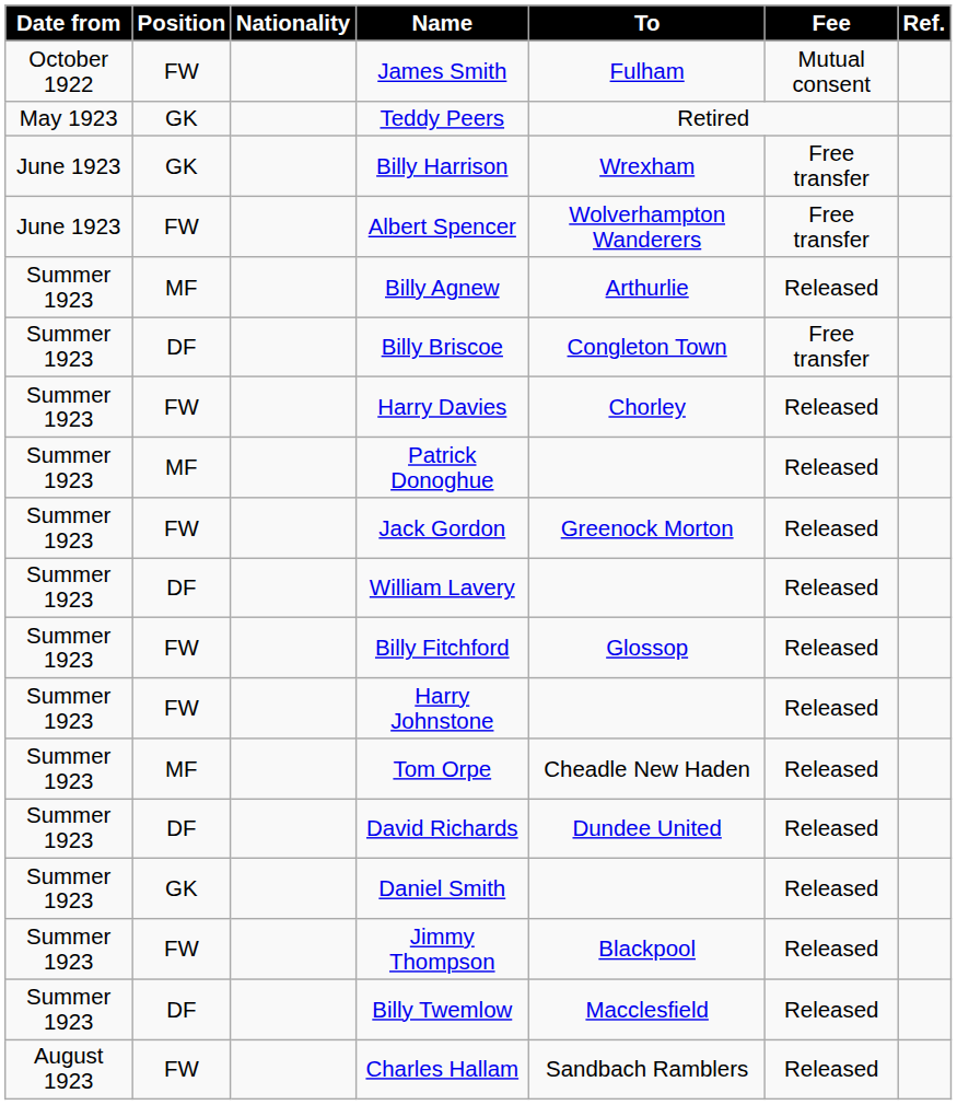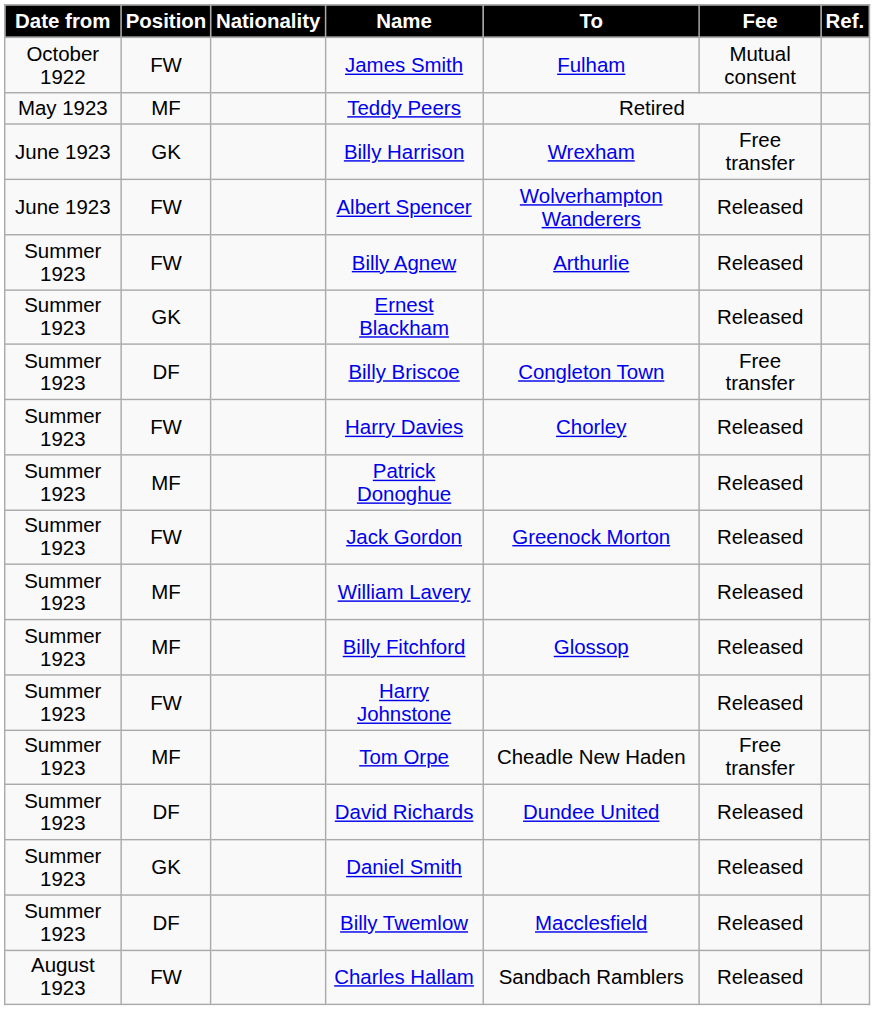 <table class="wikitable" style="text-align:center; font-size:90%; ">
 <tr>
 <th style="background:#000000; color:white; width:100px;">Date from</th>
 <th style="background:#000000; color:white; width:50px;">Position</th>
 <th style="background:#000000; color:white; width:50px;">Nationality</th>
 <th style="background:#000000; color:white; width:150px;">Name</th>
 <th style="background:#000000; color:white; width:200px;">To</th>
 <th style="background:#000000; color:white; width:100px;">Fee</th>
 <th style="background:#000000; color:white; width:25px;">Ref.</th>
 </tr>
 <tr>
 <td>October 1922</td>
 <td>FW</td>
 <td></td>
 <td><a href='#'>James Smith</a></td>
 <td><a href='#'>Fulham</a></td>
 <td>Mutual consent</td>
 <td></td>
 </tr>
 <tr>
 <td>May 1923</td>
-<td>GK</td>
+<td>MF</td>
 <td></td>
 <td><a href='#'>Teddy Peers</a></td>
 <td colspan="2">Retired</td>
 <td></td>
 </tr>
 <tr>
 <td>June 1923</td>
 <td>GK</td>
 <td></td>
 <td><a href='#'>Billy Harrison</a></td>
 <td><a href='#'>Wrexham</a></td>
 <td>Free transfer</td>
 <td></td>
 </tr>
 <tr>
 <td>June 1923</td>
 <td>FW</td>
 <td></td>
 <td><a href='#'>Albert Spencer</a></td>
 <td><a href='#'>Wolverhampton Wanderers</a></td>
-<td>Free transfer</td>
+<td>Released</td>
 <td></td>
 </tr>
 <tr>
 <td>Summer 1923</td>
-<td>MF</td>
+<td>FW</td>
 <td></td>
 <td><a href='#'>Billy Agnew</a></td>
 <td> <a href='#'>Arthurlie</a></td>
+<td>Released</td>
+<td></td>
+</tr>
+<tr>
+<td>Summer 1923</td>
+<td>GK</td>
+<td></td>
+<td><a href='#'>Ernest Blackham</a></td>
+<td></td>
 <td>Released</td>
 <td></td>
 </tr>
 <tr>
 <td>Summer 1923</td>
 <td>DF</td>
 <td></td>
 <td><a href='#'>Billy Briscoe</a></td>
 <td><a href='#'>Congleton Town</a></td>
 <td>Free transfer</td>
 <td></td>
 </tr>
 <tr>
 <td>Summer 1923</td>
 <td>FW</td>
 <td></td>
 <td><a href='#'>Harry Davies</a></td>
 <td><a href='#'>Chorley</a></td>
 <td>Released</td>
 <td></td>
 </tr>
 <tr>
 <td>Summer 1923</td>
 <td>MF</td>
 <td></td>
 <td><a href='#'>Patrick Donoghue</a></td>
 <td></td>
 <td>Released</td>
 <td></td>
 </tr>
 <tr>
 <td>Summer 1923</td>
 <td>FW</td>
 <td></td>
 <td><a href='#'>Jack Gordon</a></td>
 <td> <a href='#'>Greenock Morton</a></td>
 <td>Released</td>
 <td></td>
 </tr>
 <tr>
 <td>Summer 1923</td>
-<td>DF</td>
+<td>MF</td>
 <td></td>
 <td><a href='#'>William Lavery</a></td>
 <td></td>
 <td>Released</td>
 <td></td>
 </tr>
 <tr>
 <td>Summer 1923</td>
-<td>FW</td>
+<td>MF</td>
 <td></td>
 <td><a href='#'>Billy Fitchford</a></td>
 <td><a href='#'>Glossop</a></td>
 <td>Released</td>
 <td></td>
 </tr>
 <tr>
 <td>Summer 1923</td>
 <td>FW</td>
 <td></td>
 <td><a href='#'>Harry Johnstone</a></td>
 <td></td>
 <td>Released</td>
 <td></td>
 </tr>
 <tr>
 <td>Summer 1923</td>
 <td>MF</td>
 <td></td>
 <td><a href='#'>Tom Orpe</a></td>
 <td>Cheadle New Haden</td>
-<td>Released</td>
+<td>Free transfer</td>
 <td></td>
 </tr>
 <tr>
 <td>Summer 1923</td>
 <td>DF</td>
 <td></td>
 <td><a href='#'>David Richards</a></td>
 <td> <a href='#'>Dundee United</a></td>
 <td>Released</td>
 <td></td>
 </tr>
 <tr>
 <td>Summer 1923</td>
 <td>GK</td>
 <td></td>
 <td><a href='#'>Daniel Smith</a></td>
 <td></td>
 <td>Released</td>
 <td></td>
 </tr>
 <tr>
 <td>Summer 1923</td>
-<td>FW</td>
-<td></td>
-<td><a href='#'>Jimmy Thompson</a></td>
-<td><a href='#'>Blackpool</a></td>
-<td>Released</td>
-<td></td>
-</tr>
-<tr>
-<td>Summer 1923</td>
 <td>DF</td>
 <td></td>
 <td><a href='#'>Billy Twemlow</a></td>
 <td><a href='#'>Macclesfield</a></td>
 <td>Released</td>
 <td></td>
 </tr>
 <tr>
 <td>August 1923</td>
 <td>FW</td>
 <td></td>
 <td><a href='#'>Charles Hallam</a></td>
 <td>Sandbach Ramblers</td>
 <td>Released</td>
 <td></td>
 </tr>
 </table>
